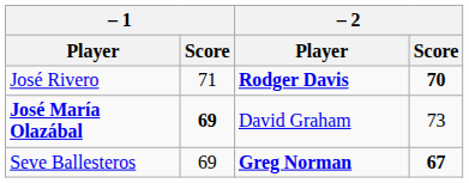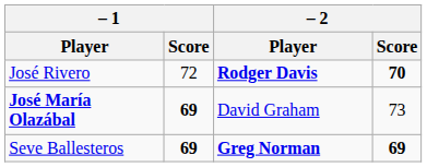 <table class=wikitable>
 <tr>
 <th colspan=2> – 1</th>
 <th colspan=2> – 2</th>
 </tr>
 <tr>
 <th width=140>Player</th>
 <th>Score</th>
 <th width=140>Player</th>
 <th>Score</th>
 </tr>
 <tr>
 <td><a href='#'>José Rivero</a></td>
-<td align=center>71</td>
+<td align=center>72</td>
 <td><strong><a href='#'>Rodger Davis</a></strong></td>
 <td align=center><strong>70</strong></td>
 </tr>
 <tr>
 <td><strong><a href='#'>José María Olazábal</a></strong></td>
 <td align=center><strong>69</strong></td>
 <td><a href='#'>David Graham</a></td>
 <td align=center>73</td>
 </tr>
 <tr>
 <td><a href='#'>Seve Ballesteros</a></td>
-<td align=center>69</td>
+<td align=center><strong>69</strong></td>
 <td><strong><a href='#'>Greg Norman</a></strong></td>
-<td align=center><strong>67</strong></td>
+<td align=center><strong>69</strong></td>
 </tr>
 </table>
